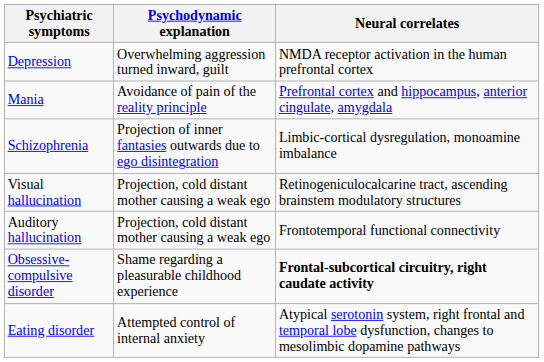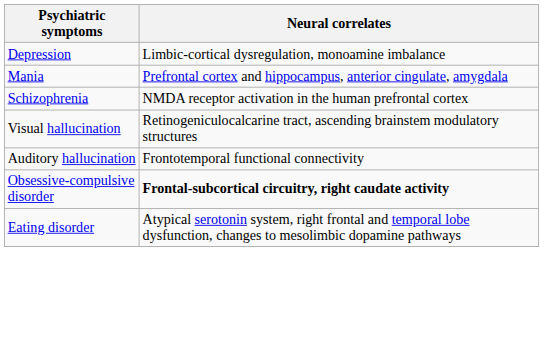 <table class="wikitable">
 <tr>
 <th>Psychiatric symptoms</th>
-<th><a href='#'>Psychodynamic</a> explanation</th>
 <th>Neural correlates</th>
 </tr>
 <tr>
 <td><a href='#'>Depression</a></td>
-<td>Overwhelming aggression turned inward, guilt</td>
-<td>NMDA receptor activation in the human prefrontal cortex</td>
+<td>Limbic-cortical dysregulation, monoamine imbalance</td>
 </tr>
 <tr>
 <td><a href='#'>Mania</a></td>
-<td>Avoidance of pain of the <a href='#'>reality principle</a></td>
 <td><a href='#'>Prefrontal cortex</a> and <a href='#'>hippocampus</a>, <a href='#'>anterior cingulate</a>, <a href='#'>amygdala</a></td>
 </tr>
 <tr>
 <td><a href='#'>Schizophrenia</a></td>
-<td>Projection of inner <a href='#'>fantasies</a> outwards due to <a href='#'>ego disintegration</a></td>
-<td>Limbic-cortical dysregulation, monoamine imbalance</td>
+<td>NMDA receptor activation in the human prefrontal cortex</td>
 </tr>
 <tr>
 <td>Visual <a href='#'>hallucination</a></td>
-<td>Projection, cold distant mother causing a weak ego</td>
 <td>Retinogeniculocalcarine tract, ascending brainstem modulatory structures</td>
 </tr>
 <tr>
 <td>Auditory <a href='#'>hallucination</a></td>
-<td>Projection, cold distant mother causing a weak ego</td>
 <td>Frontotemporal functional connectivity</td>
 </tr>
 <tr>
 <td><a href='#'>Obsessive-compulsive disorder</a></td>
-<td>Shame regarding a pleasurable childhood experience</td>
 <td><strong>Frontal-subcortical circuitry, right caudate activity</strong></td>
 </tr>
 <tr>
 <td><a href='#'>Eating disorder</a></td>
-<td>Attempted control of internal anxiety</td>
 <td>Atypical <a href='#'>serotonin</a> system, right frontal and <a href='#'>temporal lobe</a> dysfunction, changes to mesolimbic dopamine pathways</td>
 </tr>
 </table>
